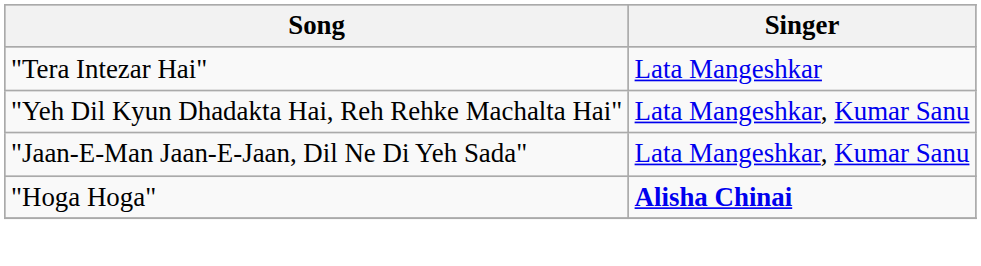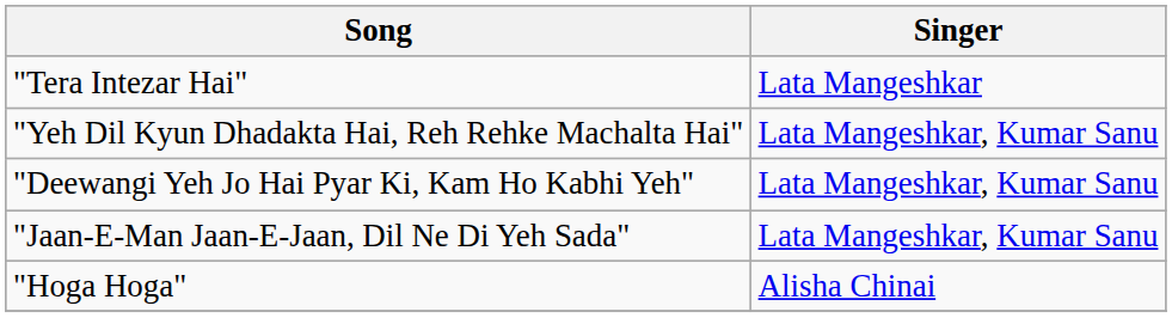 <table class="wikitable">
 <tr>
 <th>Song</th>
 <th>Singer</th>
 </tr>
 <tr>
 <td>"Tera Intezar Hai"</td>
 <td><a href='#'>Lata Mangeshkar</a></td>
 </tr>
 <tr>
 <td>"Yeh Dil Kyun Dhadakta Hai, Reh Rehke Machalta Hai"</td>
 <td><a href='#'>Lata Mangeshkar</a>, <a href='#'>Kumar Sanu</a></td>
 </tr>
 <tr>
+<td>"Deewangi Yeh Jo Hai Pyar Ki, Kam Ho Kabhi Yeh"</td>
+<td><a href='#'>Lata Mangeshkar</a>, <a href='#'>Kumar Sanu</a></td>
+</tr>
+<tr>
 <td>"Jaan-E-Man Jaan-E-Jaan, Dil Ne Di Yeh Sada"</td>
 <td><a href='#'>Lata Mangeshkar</a>, <a href='#'>Kumar Sanu</a></td>
 </tr>
 <tr>
 <td>"Hoga Hoga"</td>
-<td><strong><a href='#'>Alisha Chinai</a></strong></td>
+<td><a href='#'>Alisha Chinai</a></td>
 </tr>
 <tr>
 </tr>
 </table>
